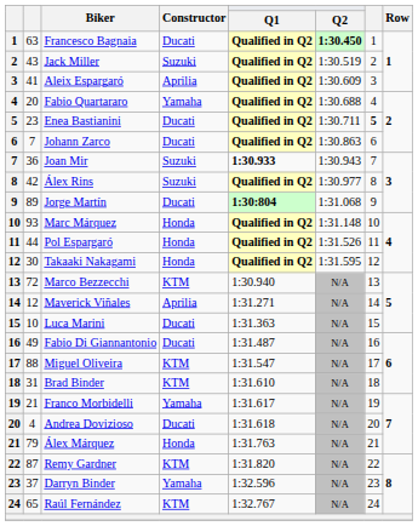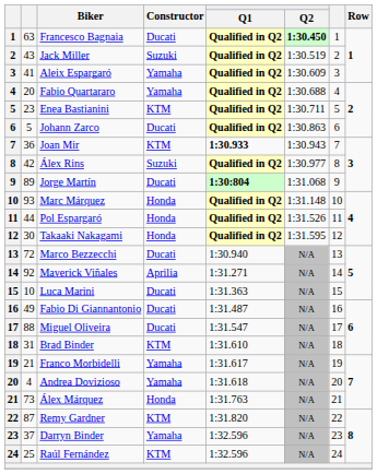 <table class="wikitable sortable" style="font-size: 85%;">
 <tr>
 <th rowspan="2"></th>
 <th rowspan="2"></th>
 <th rowspan="2">Biker</th>
 <th rowspan="2">Constructor</th>
 <th colspan="2" style="background:#eaecf0; text-align:center;"></th>
 <th rowspan="2"></th>
 <th rowspan="2">Row</th>
 </tr>
 <tr>
 <th scope="col">Q1</th>
 <th scope="col">Q2</th>
 </tr>
 <tr>
 <th scope="row">1</th>
 <td align="center">63</td>
 <td> <a href='#'>Francesco Bagnaia</a></td>
 <td><a href='#'>Ducati</a></td>
 <td style="background:#ffffbf;"><strong>Qualified in Q2</strong></td>
 <td style="background:#ccffcc;"><strong>1:30.450</strong></td>
 <td align="center">1</td>
 <td rowspan="3"><strong>1</strong></td>
 </tr>
 <tr>
 <th scope="row">2</th>
 <td align="center">43</td>
 <td> <a href='#'>Jack Miller</a></td>
 <td><a href='#'>Suzuki</a></td>
 <td style="background:#ffffbf;"><strong>Qualified in Q2</strong></td>
 <td>1:30.519</td>
 <td align="center">2</td>
 </tr>
 <tr>
 <th scope="row">3</th>
 <td align="center">41</td>
 <td> <a href='#'>Aleix Espargaró</a></td>
-<td><a href='#'>Aprilia</a></td>
+<td><a href='#'>Yamaha</a></td>
 <td style="background:#ffffbf;"><strong>Qualified in Q2</strong></td>
 <td>1:30.609</td>
 <td align="center">3</td>
 </tr>
 <tr>
 <th scope="row">4</th>
 <td align="center">20</td>
 <td> <a href='#'>Fabio Quartararo</a></td>
 <td><a href='#'>Yamaha</a></td>
 <td style="background:#ffffbf;"><strong>Qualified in Q2</strong></td>
 <td>1:30.688</td>
 <td align="center">4</td>
 <td rowspan="3"><strong>2</strong></td>
 </tr>
 <tr>
 <th scope="row">5</th>
 <td align="center">23</td>
 <td> <a href='#'>Enea Bastianini</a></td>
-<td><a href='#'>Ducati</a></td>
+<td><a href='#'>KTM</a></td>
 <td style="background:#ffffbf;"><strong>Qualified in Q2</strong></td>
 <td>1:30.711</td>
-<td align="center"><strong>5</strong></td>
+<td align="center">5</td>
 </tr>
 <tr>
 <th scope="row">6</th>
-<td align="center">7</td>
+<td align="center">5</td>
 <td> <a href='#'>Johann Zarco</a></td>
 <td><a href='#'>Ducati</a></td>
 <td style="background:#ffffbf;"><strong>Qualified in Q2</strong></td>
 <td>1:30.863</td>
 <td align="center">6</td>
 </tr>
 <tr>
 <th scope="row">7</th>
 <td align="center">36</td>
 <td> <a href='#'>Joan Mir</a></td>
-<td><a href='#'>Suzuki</a></td>
+<td><a href='#'>KTM</a></td>
 <td><strong>1:30.933</strong></td>
 <td>1:30.943</td>
 <td align="center">7</td>
 <td rowspan="3"><strong>3</strong></td>
 </tr>
 <tr>
 <th scope="row">8</th>
 <td align="center">42</td>
 <td> <a href='#'>Álex Rins</a></td>
 <td><a href='#'>Suzuki</a></td>
 <td style="background:#ffffbf;"><strong>Qualified in Q2</strong></td>
 <td>1:30.977</td>
 <td align="center">8</td>
 </tr>
 <tr>
 <th scope="row">9</th>
 <td align="center">89</td>
 <td> <a href='#'>Jorge Martín</a></td>
 <td><a href='#'>Ducati</a></td>
 <td style="background:#ccffcc;"><strong>1:30:804</strong></td>
 <td>1:31.068</td>
 <td align="center">9</td>
 </tr>
 <tr>
 <th scope="row">10</th>
 <td align="center">93</td>
 <td> <a href='#'>Marc Márquez</a></td>
 <td><a href='#'>Honda</a></td>
 <td style="background:#ffffbf;"><strong>Qualified in Q2</strong></td>
 <td>1:31.148</td>
 <td align="center">10</td>
 <td rowspan="3"><strong>4</strong></td>
 </tr>
 <tr>
 <th scope="row">11</th>
 <td align="center">44</td>
 <td> <a href='#'>Pol Espargaró</a></td>
 <td><a href='#'>Honda</a></td>
 <td style="background:#ffffbf;"><strong>Qualified in Q2</strong></td>
 <td>1:31.526</td>
 <td align="center">11</td>
 </tr>
 <tr>
 <th scope="row">12</th>
 <td align="center">30</td>
 <td> <a href='#'>Takaaki Nakagami</a></td>
 <td><a href='#'>Honda</a></td>
 <td style="background:#ffffbf;"><strong>Qualified in Q2</strong></td>
 <td>1:31.595</td>
 <td align="center">12</td>
 </tr>
 <tr>
 <th scope="row">13</th>
 <td align="center">72</td>
 <td> <a href='#'>Marco Bezzecchi</a></td>
-<td><a href='#'>KTM</a></td>
+<td><a href='#'>Ducati</a></td>
 <td>1:30.940</td>
 <td style="background: silver" align="center" data-sort-value="13"><small>N/A</small></td>
 <td align="center">13</td>
 <td rowspan="3"><strong>5</strong></td>
 </tr>
 <tr>
 <th scope="row">14</th>
-<td align="center">12</td>
+<td align="center">92</td>
 <td> <a href='#'>Maverick Viñales</a></td>
 <td><a href='#'>Aprilia</a></td>
 <td>1:31.271</td>
 <td style="background: silver" align="center" data-sort-value="14"><small>N/A</small></td>
 <td align="center">14</td>
 </tr>
 <tr>
 <th scope="row">15</th>
 <td align="center">10</td>
 <td> <a href='#'>Luca Marini</a></td>
 <td><a href='#'>Ducati</a></td>
 <td>1:31.363</td>
 <td style="background: silver" align="center" data-sort-value="15"><small>N/A</small></td>
 <td align="center">15</td>
 </tr>
 <tr>
 <th scope="row">16</th>
 <td align="center">49</td>
 <td> <a href='#'>Fabio Di Giannantonio</a></td>
 <td><a href='#'>Ducati</a></td>
 <td>1:31.487</td>
 <td style="background: silver" align="center" data-sort-value="16"><small>N/A</small></td>
 <td align="center">16</td>
 <td rowspan="3"><strong>6</strong></td>
 </tr>
 <tr>
 <th scope="row">17</th>
 <td align="center">88</td>
 <td> <a href='#'>Miguel Oliveira</a></td>
-<td><a href='#'>KTM</a></td>
+<td><a href='#'>Ducati</a></td>
 <td>1:31.547</td>
 <td style="background: silver" align="center" data-sort-value="17"><small>N/A</small></td>
 <td align="center">17</td>
 </tr>
 <tr>
 <th scope="row">18</th>
 <td align="center">31</td>
 <td> <a href='#'>Brad Binder</a></td>
 <td><a href='#'>KTM</a></td>
 <td>1:31.610</td>
 <td style="background: silver" align="center" data-sort-value="18"><small>N/A</small></td>
 <td align="center">18</td>
 </tr>
 <tr>
 <th scope="row">19</th>
 <td align="center">21</td>
 <td> <a href='#'>Franco Morbidelli</a></td>
 <td><a href='#'>Yamaha</a></td>
 <td>1:31.617</td>
 <td style="background: silver" align="center" data-sort-value="19"><small>N/A</small></td>
 <td align="center">19</td>
 <td rowspan="3"><strong>7</strong></td>
 </tr>
 <tr>
 <th scope="row">20</th>
 <td align="center">4</td>
 <td> <a href='#'>Andrea Dovizioso</a></td>
-<td><a href='#'>Ducati</a></td>
+<td><a href='#'>Yamaha</a></td>
 <td>1:31.618</td>
 <td style="background: silver" align="center" data-sort-value="20"><small>N/A</small></td>
 <td align="center">20</td>
 </tr>
 <tr>
 <th scope="row">21</th>
-<td align="center">79</td>
+<td align="center">73</td>
 <td> <a href='#'>Álex Márquez</a></td>
 <td><a href='#'>Honda</a></td>
 <td>1:31.763</td>
 <td style="background: silver" align="center" data-sort-value="21"><small>N/A</small></td>
 <td align="center">21</td>
 </tr>
 <tr>
 <th scope="row">22</th>
 <td align="center">87</td>
 <td> <a href='#'>Remy Gardner</a></td>
 <td><a href='#'>KTM</a></td>
 <td>1:31.820</td>
 <td style="background: silver" align="center" data-sort-value="22"><small>N/A</small></td>
 <td align="center">22</td>
 <td rowspan="3"><strong>8</strong></td>
 </tr>
 <tr>
 <th scope="row">23</th>
 <td align="center">37</td>
 <td> <a href='#'>Darryn Binder</a></td>
 <td><a href='#'>Yamaha</a></td>
 <td>1:32.596</td>
 <td style="background: silver" align="center" data-sort-value="23"><small>N/A</small></td>
 <td align="center">23</td>
 </tr>
 <tr>
 <th scope="row">24</th>
-<td align="center">65</td>
+<td align="center">25</td>
 <td> <a href='#'>Raúl Fernández</a></td>
 <td><a href='#'>KTM</a></td>
-<td>1:32.767</td>
+<td>1:32.596</td>
 <td style="background: silver" align="center" data-sort-value="24"><small>N/A</small></td>
 <td align="center">24</td>
 </tr>
 <tr>
 <th colspan="8"></th>
 </tr>
 <tr>
 </tr>
 </table>
